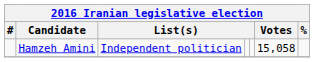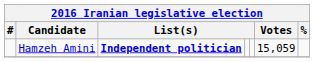 <table class=wikitable style=text-align:left>
 <tr>
 <th colspan="7" align=center><a href='#'>2016 Iranian legislative election</a></th>
 </tr>
 <tr>
 <th>#</th>
 <th>Candidate</th>
 <th colspan="3">List(s)</th>
 <th>Votes</th>
 <th>%</th>
 </tr>
 <tr>
 <td></td>
 <td><a href='#'>Hamzeh Amini</a></td>
-<td><a href='#'>Independent politician</a></td>
+<td><strong><a href='#'>Independent politician</a></strong></td>
 <td></td>
 <td></td>
-<td>15,058</td>
+<td>15,059</td>
 <td></td>
 </tr>
 <tr>
 </tr>
 </table>
